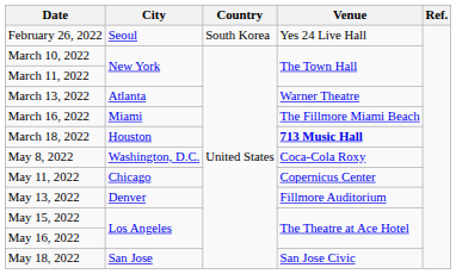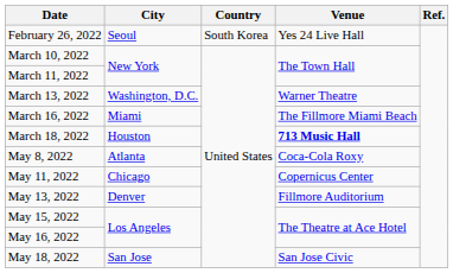 <table class="wikitable">
 <tr>
 <th>Date</th>
 <th>City</th>
 <th>Country</th>
 <th>Venue</th>
 <th>Ref.</th>
 </tr>
 <tr>
 <td>February 26, 2022</td>
 <td><a href='#'>Seoul</a></td>
 <td>South Korea</td>
 <td>Yes 24 Live Hall</td>
 <td rowspan="12"></td>
 </tr>
 <tr>
 <td>March 10, 2022</td>
 <td rowspan="2"><a href='#'>New York</a></td>
 <td rowspan="11">United States</td>
 <td rowspan="2"><a href='#'>The Town Hall</a></td>
 </tr>
 <tr>
 <td>March 11, 2022</td>
 </tr>
 <tr>
 <td>March 13, 2022</td>
-<td><a href='#'>Atlanta</a></td>
+<td><a href='#'>Washington, D.C.</a></td>
 <td><a href='#'>Warner Theatre</a></td>
 </tr>
 <tr>
 <td>March 16, 2022</td>
 <td><a href='#'>Miami</a></td>
 <td><a href='#'>The Fillmore Miami Beach</a></td>
 </tr>
 <tr>
 <td>March 18, 2022</td>
 <td><a href='#'>Houston</a></td>
 <td><strong><a href='#'>713 Music Hall</a></strong></td>
 </tr>
 <tr>
 <td>May 8, 2022</td>
-<td><a href='#'>Washington, D.C.</a></td>
+<td><a href='#'>Atlanta</a></td>
 <td><a href='#'>Coca-Cola Roxy</a></td>
 </tr>
 <tr>
 <td>May 11, 2022</td>
 <td><a href='#'>Chicago</a></td>
 <td><a href='#'>Copernicus Center</a></td>
 </tr>
 <tr>
 <td>May 13, 2022</td>
 <td><a href='#'>Denver</a></td>
 <td><a href='#'>Fillmore Auditorium</a></td>
 </tr>
 <tr>
 <td>May 15, 2022</td>
 <td rowspan="2"><a href='#'>Los Angeles</a></td>
 <td rowspan="2"><a href='#'>The Theatre at Ace Hotel</a></td>
 </tr>
 <tr>
 <td>May 16, 2022</td>
 </tr>
 <tr>
 <td>May 18, 2022</td>
 <td><a href='#'>San Jose</a></td>
 <td><a href='#'>San Jose Civic</a></td>
 </tr>
 </table>
